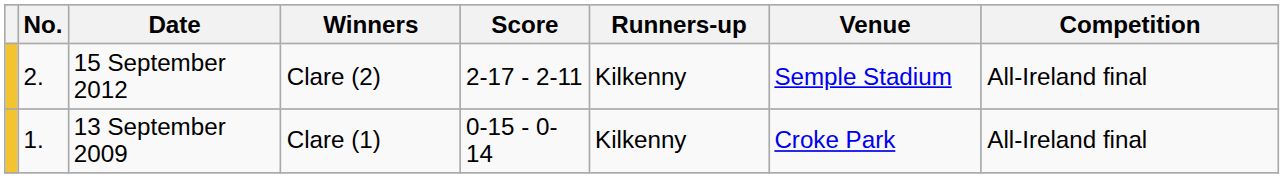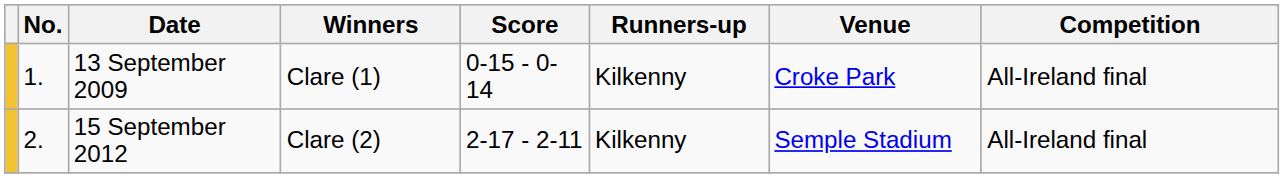 <table class="wikitable" style="font-size:90%">
 <tr>
 <th width=1></th>
 <th width=5>No.</th>
 <th width=120>Date</th>
 <th width=100>Winners</th>
 <th width=70>Score</th>
 <th width=100>Runners-up</th>
 <th width=120>Venue</th>
 <th width=170>Competition</th>
 </tr>
 <tr>
 <td style="background-color:#F4C430"></td>
+<td>1.</td>
+<td>13 September 2009</td>
+<td>Clare (1)</td>
+<td>0-15 - 0-14</td>
+<td>Kilkenny</td>
+<td><a href='#'>Croke Park</a></td>
+<td>All-Ireland final</td>
+</tr>
+<tr>
+<td style="background-color:#F4C430"></td>
 <td>2.</td>
 <td>15 September 2012</td>
 <td>Clare (2)</td>
 <td>2-17 - 2-11</td>
 <td>Kilkenny</td>
 <td><a href='#'>Semple Stadium</a></td>
 <td>All-Ireland final</td>
 </tr>
-<tr>
-<td style="background-color:#F4C430"></td>
-<td>1.</td>
-<td>13 September 2009</td>
-<td>Clare (1)</td>
-<td>0-15 - 0-14</td>
-<td>Kilkenny</td>
-<td><a href='#'>Croke Park</a></td>
-<td>All-Ireland final</td>
-</tr>
 </table>
